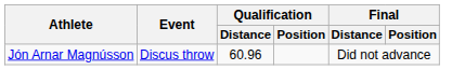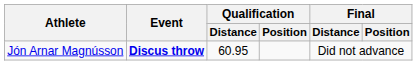 <table class="wikitable" style="font-size:90%">
 <tr>
 <th rowspan="2">Athlete</th>
 <th rowspan="2">Event</th>
 <th colspan="2">Qualification</th>
 <th colspan="2">Final</th>
 </tr>
 <tr style="font-size:95%">
 <th>Distance</th>
 <th>Position</th>
 <th>Distance</th>
 <th>Position</th>
 </tr>
 <tr align=center>
 <td align=left><a href='#'>Jón Arnar Magnússon</a></td>
-<td align=left><a href='#'>Discus throw</a></td>
-<td>60.96</td>
+<td align=left><strong><a href='#'>Discus throw</a></strong></td>
+<td>60.95</td>
 <td></td>
 <td colspan=2>Did not advance</td>
 </tr>
 </table>
